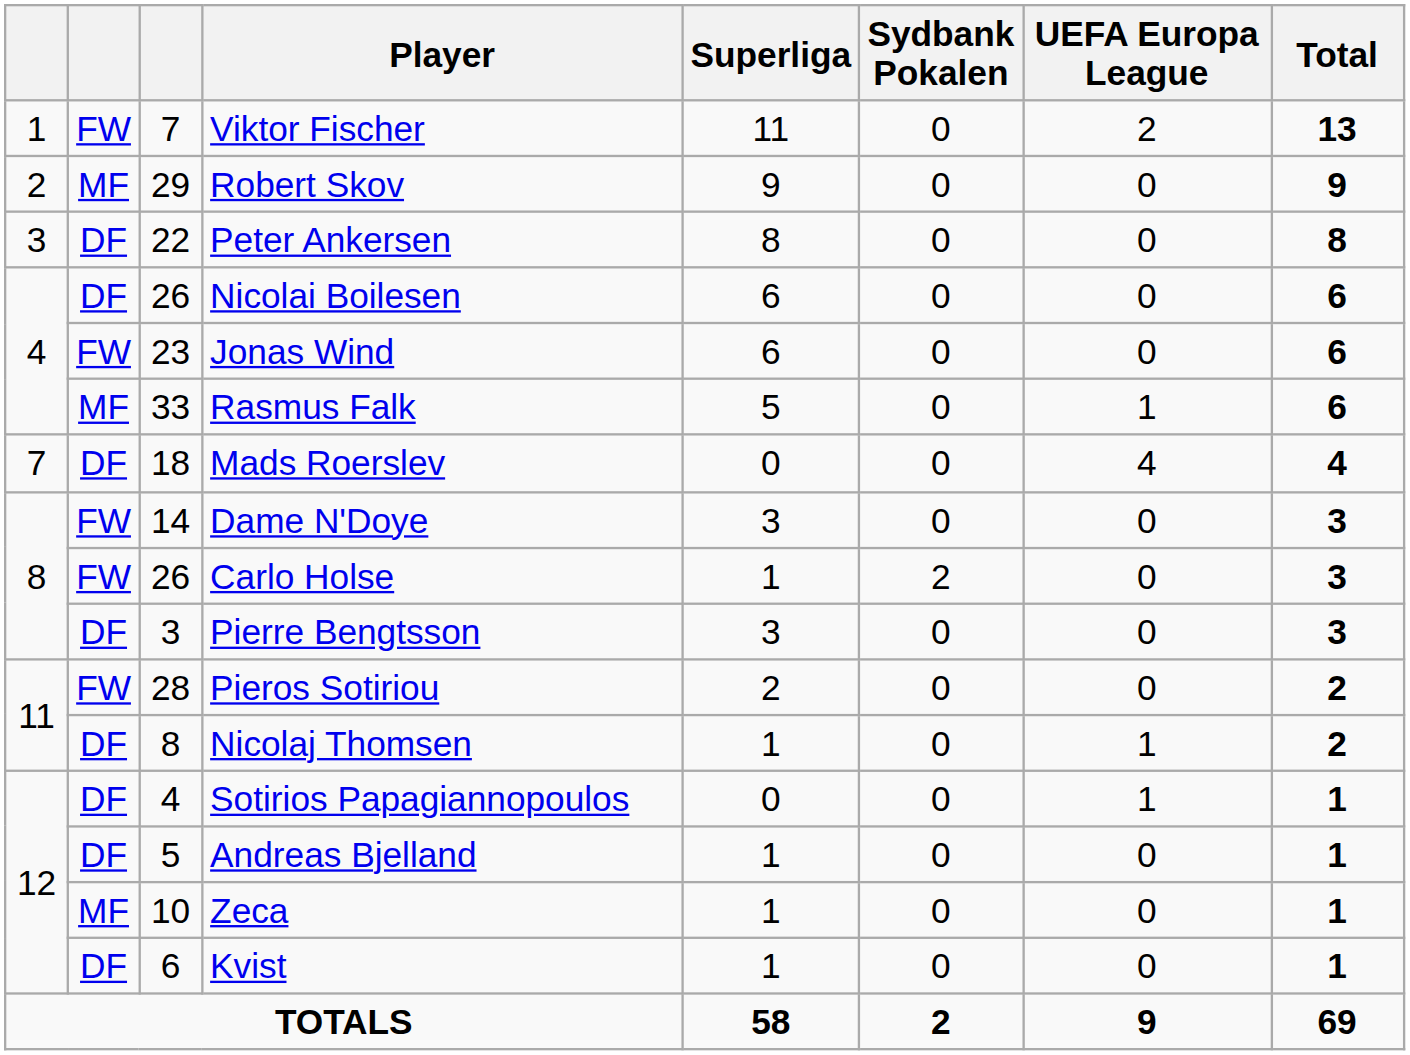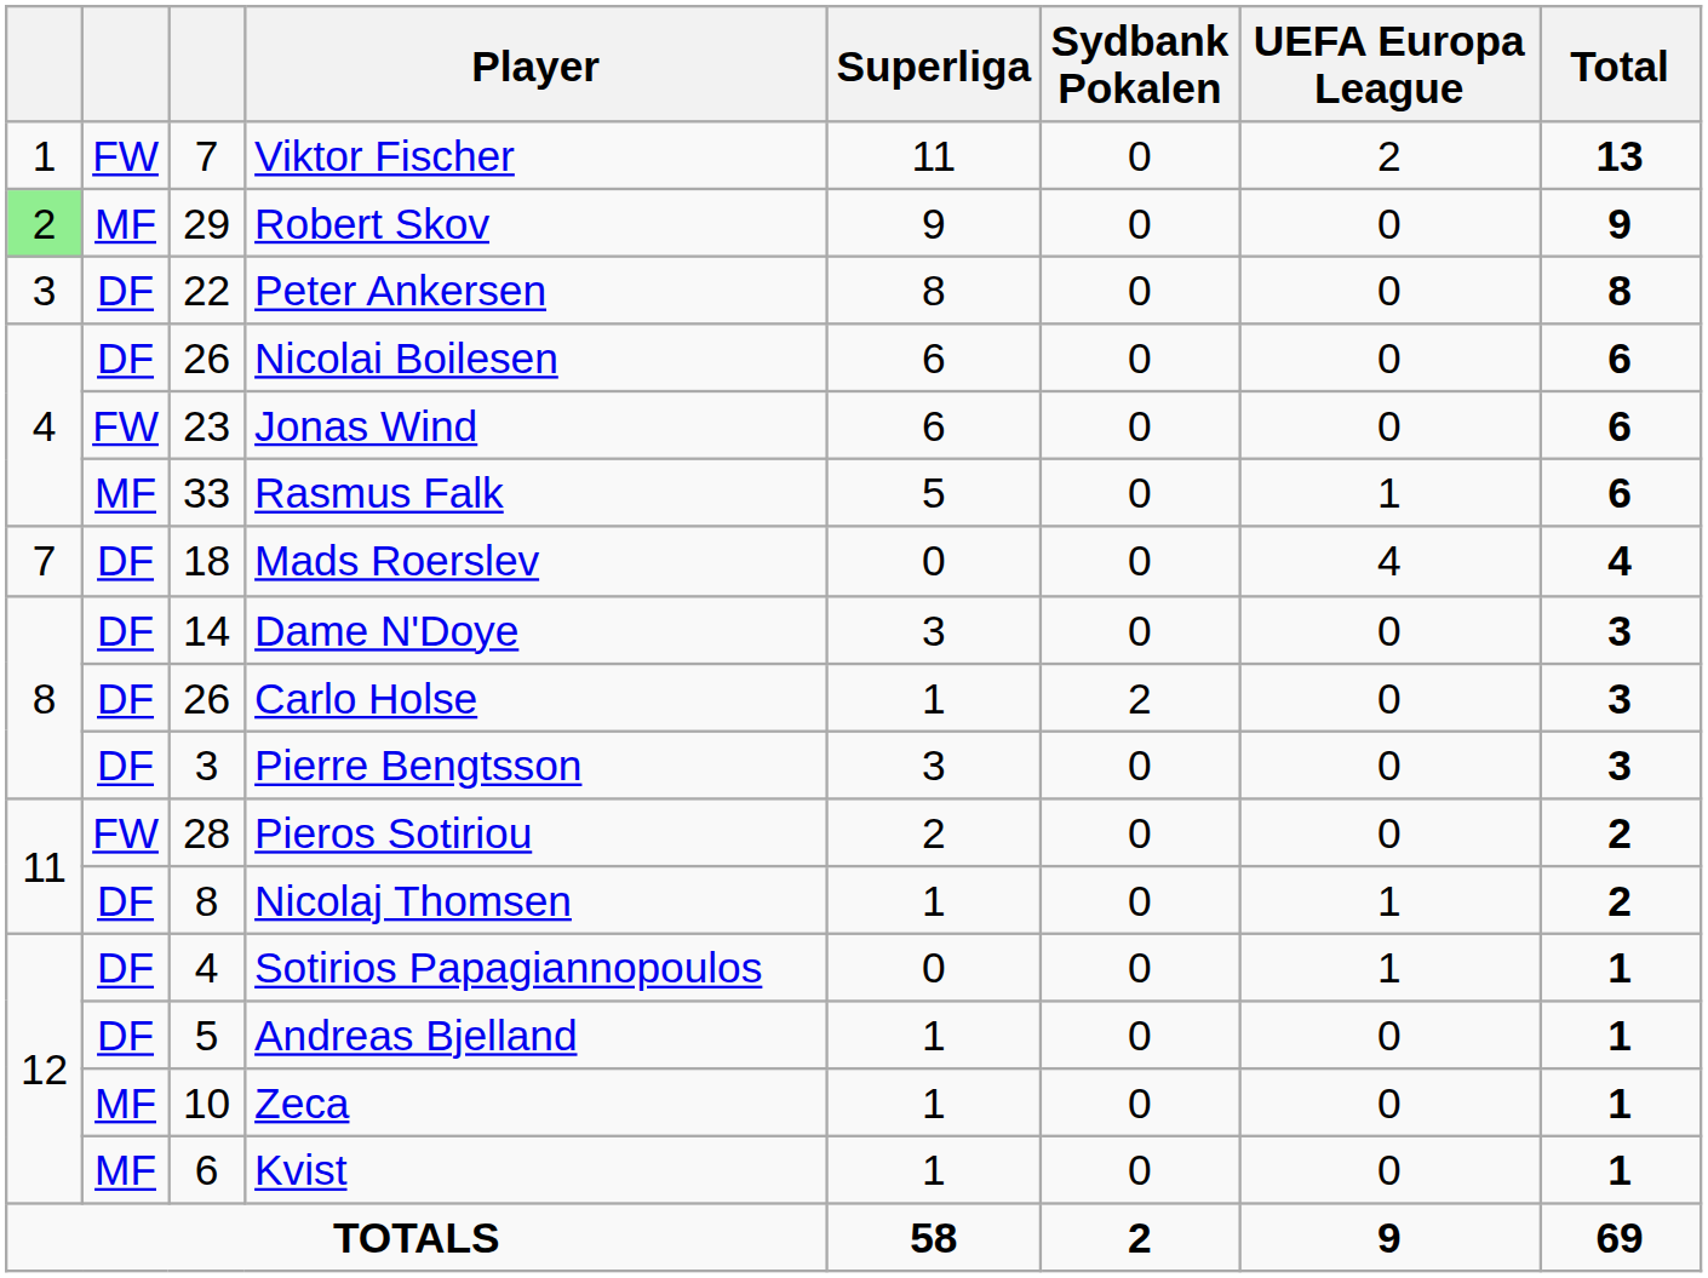 <table class="wikitable sortable" style="font-size: 95%; text-align: center;">
 <tr>
 <th width=20></th>
 <th width=20></th>
 <th width=20></th>
 <th width=200>Player</th>
 <th width=50>Superliga</th>
 <th width=50>Sydbank Pokalen</th>
 <th width=100>UEFA Europa League</th>
 <th width=50>Total</th>
 </tr>
 <tr>
 <td rowspan=1>1</td>
 <td><a href='#'>FW</a></td>
 <td>7</td>
 <td align=left> <a href='#'>Viktor Fischer</a></td>
 <td>11</td>
 <td>0</td>
 <td>2</td>
 <td><strong>13</strong></td>
 </tr>
 <tr>
-<td rowspan=1>2</td>
+<td rowspan=1 style="background: lightgreen;">2</td>
 <td><a href='#'>MF</a></td>
 <td>29</td>
 <td align=left> <a href='#'>Robert Skov</a></td>
 <td>9</td>
 <td>0</td>
 <td>0</td>
 <td><strong>9</strong></td>
 </tr>
 <tr>
 <td rowspan=1>3</td>
 <td><a href='#'>DF</a></td>
 <td>22</td>
 <td align=left> <a href='#'>Peter Ankersen</a></td>
 <td>8</td>
 <td>0</td>
 <td>0</td>
 <td><strong>8</strong></td>
 </tr>
 <tr>
 <td rowspan=3>4</td>
 <td><a href='#'>DF</a></td>
 <td>26</td>
 <td align=left> <a href='#'>Nicolai Boilesen</a></td>
 <td>6</td>
 <td>0</td>
 <td>0</td>
 <td><strong>6</strong></td>
 </tr>
 <tr>
 <td><a href='#'>FW</a></td>
 <td>23</td>
 <td align=left> <a href='#'>Jonas Wind</a></td>
 <td>6</td>
 <td>0</td>
 <td>0</td>
 <td><strong>6</strong></td>
 </tr>
 <tr>
 <td><a href='#'>MF</a></td>
 <td>33</td>
 <td align=left> <a href='#'>Rasmus Falk</a></td>
 <td>5</td>
 <td>0</td>
 <td>1</td>
 <td><strong>6</strong></td>
 </tr>
 <tr>
 <td rowspan=1>7</td>
 <td><a href='#'>DF</a></td>
 <td>18</td>
 <td align=left> <a href='#'>Mads Roerslev</a></td>
 <td>0</td>
 <td>0</td>
 <td>4</td>
 <td><strong>4</strong></td>
 </tr>
 <tr>
 <td rowspan=3>8</td>
-<td><a href='#'>FW</a></td>
+<td><a href='#'>DF</a></td>
 <td>14</td>
 <td align=left> <a href='#'>Dame N'Doye</a></td>
 <td>3</td>
 <td>0</td>
 <td>0</td>
 <td><strong>3</strong></td>
 </tr>
 <tr>
-<td><a href='#'>FW</a></td>
+<td><a href='#'>DF</a></td>
 <td>26</td>
 <td align=left> <a href='#'>Carlo Holse</a></td>
 <td>1</td>
 <td>2</td>
 <td>0</td>
 <td><strong>3</strong></td>
 </tr>
 <tr>
 <td><a href='#'>DF</a></td>
 <td>3</td>
 <td align=left> <a href='#'>Pierre Bengtsson</a></td>
 <td>3</td>
 <td>0</td>
 <td>0</td>
 <td><strong>3</strong></td>
 </tr>
 <tr>
 <td rowspan=2>11</td>
 <td><a href='#'>FW</a></td>
 <td>28</td>
 <td align=left> <a href='#'>Pieros Sotiriou</a></td>
 <td>2</td>
 <td>0</td>
 <td>0</td>
 <td><strong>2</strong></td>
 </tr>
 <tr>
 <td><a href='#'>DF</a></td>
 <td>8</td>
 <td align=left> <a href='#'>Nicolaj Thomsen</a></td>
 <td>1</td>
 <td>0</td>
 <td>1</td>
 <td><strong>2</strong></td>
 </tr>
 <tr>
 <td rowspan=4>12</td>
 <td><a href='#'>DF</a></td>
 <td>4</td>
 <td align=left> <a href='#'>Sotirios Papagiannopoulos</a></td>
 <td>0</td>
 <td>0</td>
 <td>1</td>
 <td><strong>1</strong></td>
 </tr>
 <tr>
 <td><a href='#'>DF</a></td>
 <td>5</td>
 <td align=left> <a href='#'>Andreas Bjelland</a></td>
 <td>1</td>
 <td>0</td>
 <td>0</td>
 <td><strong>1</strong></td>
 </tr>
 <tr>
 <td><a href='#'>MF</a></td>
 <td>10</td>
 <td align=left> <a href='#'>Zeca</a></td>
 <td>1</td>
 <td>0</td>
 <td>0</td>
 <td><strong>1</strong></td>
 </tr>
 <tr>
-<td><a href='#'>DF</a></td>
+<td><a href='#'>MF</a></td>
 <td>6</td>
 <td align=left> <a href='#'>Kvist</a></td>
 <td>1</td>
 <td>0</td>
 <td>0</td>
 <td><strong>1</strong></td>
 </tr>
 <tr>
 <td colspan="4"><strong>TOTALS</strong></td>
 <td><strong>58</strong></td>
 <td><strong>2</strong></td>
 <td><strong>9</strong></td>
 <td><strong>69</strong></td>
 </tr>
 </table>
